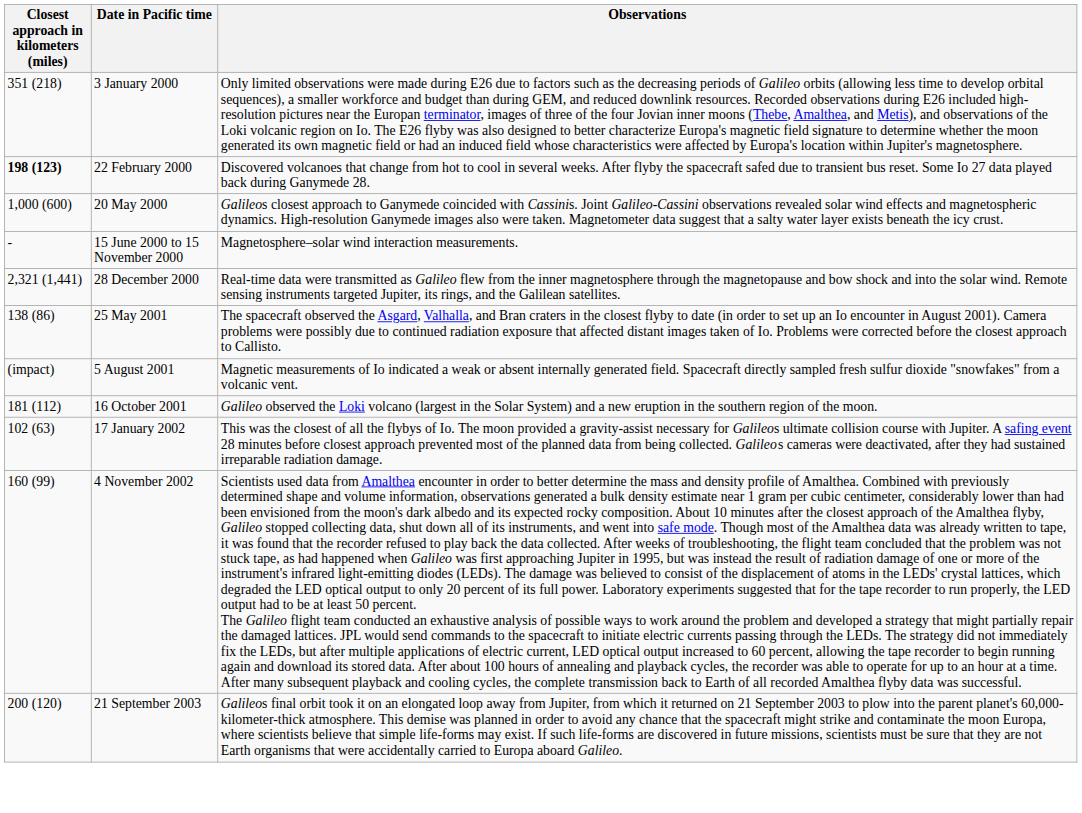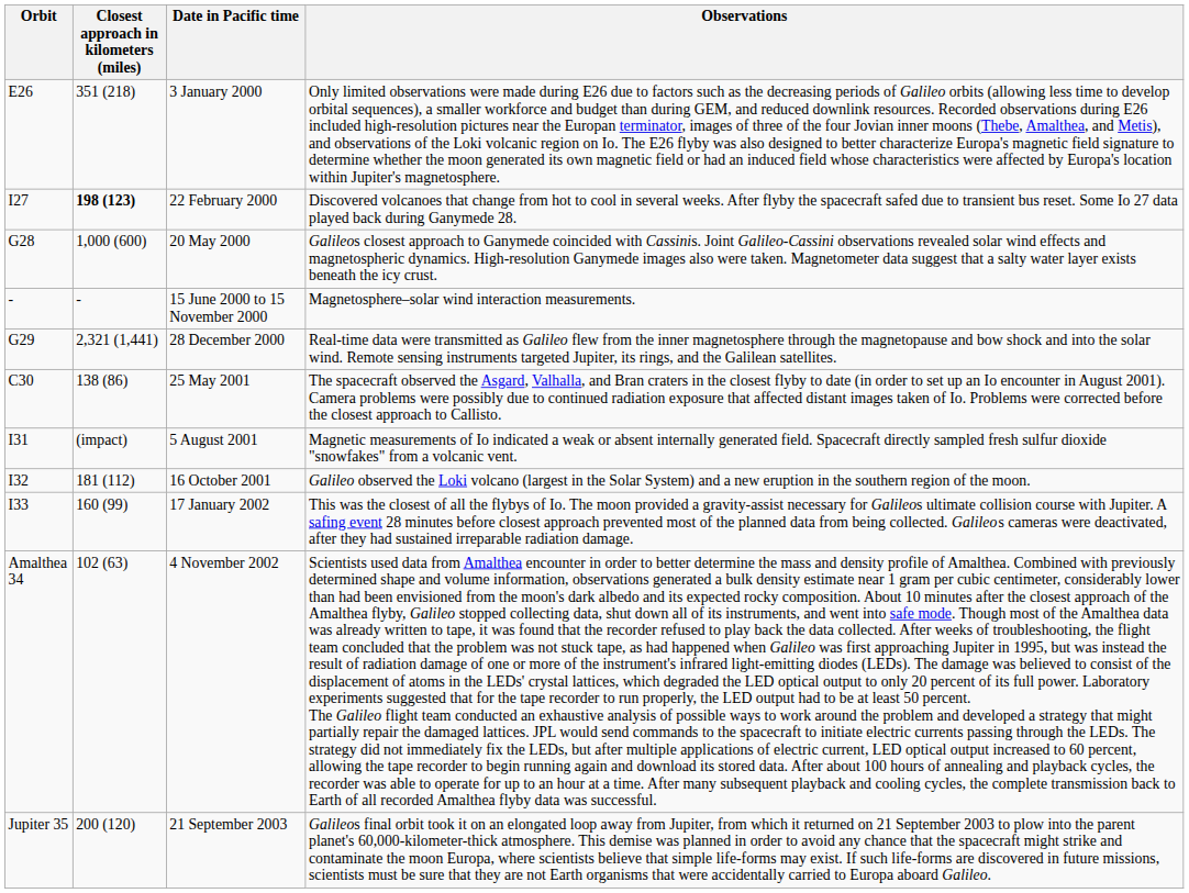 <table class='wikitable'>
 <tr valign='top'>
+<th>Orbit</th>
 <th>Closest approach in kilometers (miles)</th>
 <th>Date in Pacific time</th>
 <th>Observations </th>
 </tr>
 <tr valign='top'>
+<td>E26</td>
 <td>351 (218)</td>
 <td width = "140px">3 January 2000</td>
 <td>Only limited observations were made during E26 due to factors such as the decreasing periods of <em>Galileo</em> orbits (allowing less time to develop orbital sequences), a smaller workforce and budget than during GEM, and reduced downlink resources. Recorded observations during E26 included high-resolution pictures near the Europan <a href='#'>terminator</a>, images of three of the four Jovian inner moons (<a href='#'>Thebe</a>, <a href='#'>Amalthea</a>, and <a href='#'>Metis</a>), and observations of the Loki volcanic region on Io. The E26 flyby was also designed to better characterize Europa's magnetic field signature to determine whether the moon generated its own magnetic field or had an induced field whose characteristics were affected by Europa's location within Jupiter's magnetosphere.</td>
 </tr>
 <tr valign='top'>
+<td>I27</td>
 <td><strong>198 (123)</strong></td>
 <td>22 February 2000</td>
 <td>Discovered volcanoes that change from hot to cool in several weeks. After flyby the spacecraft safed due to transient bus reset. Some Io 27 data played back during Ganymede 28.</td>
 </tr>
 <tr valign='top'>
+<td>G28</td>
 <td>1,000 (600)</td>
 <td>20 May 2000</td>
 <td><em>Galileo</em>s closest approach to Ganymede coincided with <em>Cassini</em>s. Joint <em>Galileo-Cassini</em> observations revealed solar wind effects and magnetospheric dynamics. High-resolution Ganymede images also were taken. Magnetometer data suggest that a salty water layer exists beneath the icy crust.</td>
 </tr>
 <tr valign='top'>
 <td>-</td>
+<td>-</td>
 <td>15 June 2000 to 15 November 2000</td>
 <td>Magnetosphere–solar wind interaction measurements.</td>
 </tr>
 <tr valign='top'>
+<td>G29</td>
 <td>2,321 (1,441)</td>
 <td>28 December 2000</td>
 <td>Real-time data were transmitted as <em>Galileo</em> flew from the inner magnetosphere through the magnetopause and bow shock and into the solar wind. Remote sensing instruments targeted Jupiter, its rings, and the Galilean satellites.</td>
 </tr>
 <tr valign='top'>
+<td>C30</td>
 <td>138 (86)</td>
 <td>25 May 2001</td>
 <td>The spacecraft observed the <a href='#'>Asgard</a>, <a href='#'>Valhalla</a>, and Bran craters in the closest flyby to date (in order to set up an Io encounter in August 2001). Camera problems were possibly due to continued radiation exposure that affected distant images taken of Io. Problems were corrected before the closest approach to Callisto.</td>
 </tr>
 <tr valign='top'>
+<td>I31</td>
 <td>(impact)</td>
 <td>5 August 2001</td>
 <td>Magnetic measurements of Io indicated a weak or absent internally generated field. Spacecraft directly sampled fresh sulfur dioxide "snowfakes" from a volcanic vent.</td>
 </tr>
 <tr valign='top'>
+<td>I32</td>
 <td>181 (112)</td>
 <td>16 October 2001</td>
 <td><em>Galileo</em> observed the <a href='#'>Loki</a> volcano (largest in the Solar System) and a new eruption in the southern region of the moon.</td>
 </tr>
 <tr valign='top'>
-<td>102 (63)</td>
+<td>I33</td>
+<td>160 (99)</td>
 <td>17 January 2002</td>
 <td>This was the closest of all the flybys of Io. The moon provided a gravity-assist necessary for <em>Galileo</em>s ultimate collision course with Jupiter. A <a href='#'>safing event</a> 28 minutes before closest approach prevented most of the planned data from being collected. <em>Galileo </em>s cameras were deactivated, after they had sustained irreparable radiation damage.</td>
 </tr>
 <tr valign='top'>
-<td>160 (99)</td>
+<td>Amalthea 34</td>
+<td>102 (63)</td>
 <td>4 November 2002</td>
 <td>Scientists used data from <a href='#'>Amalthea</a> encounter in order to better determine the mass and density profile of Amalthea. Combined with previously determined shape and volume information, observations generated a bulk density estimate near 1 gram per cubic centimeter, considerably lower than had been envisioned from the moon's dark albedo and its expected rocky composition. About 10 minutes after the closest approach of the Amalthea flyby, <em>Galileo</em> stopped collecting data, shut down all of its instruments, and went into <a href='#'>safe mode</a>. Though most of the Amalthea data was already written to tape, it was found that the recorder refused to play back the data collected. After weeks of troubleshooting, the flight team concluded that the problem was not stuck tape, as had happened when <em>Galileo</em> was first approaching Jupiter in 1995, but was instead the result of radiation damage of one or more of the instrument's infrared light-emitting diodes (LEDs). The damage was believed to consist of the displacement of atoms in the LEDs' crystal lattices, which degraded the LED optical output to only 20 percent of its full power. Laboratory experiments suggested that for the tape recorder to run properly, the LED output had to be at least 50 percent.<br>The <em>Galileo</em> flight team conducted an exhaustive analysis of possible ways to work around the problem and developed a strategy that might partially repair the damaged lattices. JPL would send commands to the spacecraft to initiate electric currents passing through the LEDs. The strategy did not immediately fix the LEDs, but after multiple applications of electric current, LED optical output increased to 60 percent, allowing the tape recorder to begin running again and download its stored data. After about 100 hours of annealing and playback cycles, the recorder was able to operate for up to an hour at a time. After many subsequent playback and cooling cycles, the complete transmission back to Earth of all recorded Amalthea flyby data was successful.</td>
 </tr>
 <tr valign='top'>
+<td>Jupiter 35</td>
 <td>200 (120)</td>
 <td>21 September 2003</td>
 <td><em>Galileo</em>s final orbit took it on an elongated loop away from Jupiter, from which it returned on 21 September 2003 to plow into the parent planet's 60,000-kilometer-thick atmosphere. This demise was planned in order to avoid any chance that the spacecraft might strike and contaminate the moon Europa, where scientists believe that simple life-forms may exist. If such life-forms are discovered in future missions, scientists must be sure that they are not Earth organisms that were accidentally carried to Europa aboard <em>Galileo</em>.</td>
 </tr>
 </table>
